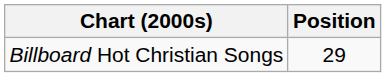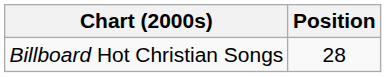 <table class="wikitable">
 <tr>
 <th>Chart (2000s)</th>
 <th>Position</th>
 </tr>
 <tr>
 <td><em>Billboard</em> Hot Christian Songs</td>
-<td align="center">29</td>
+<td align="center">28</td>
 </tr>
 </table>
